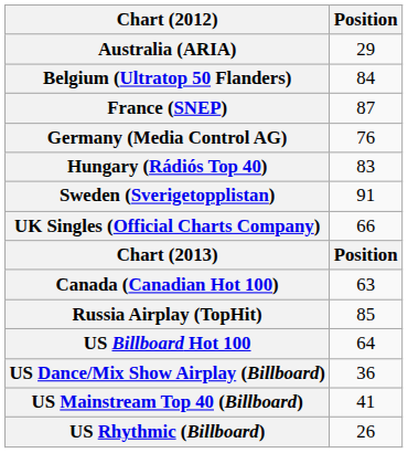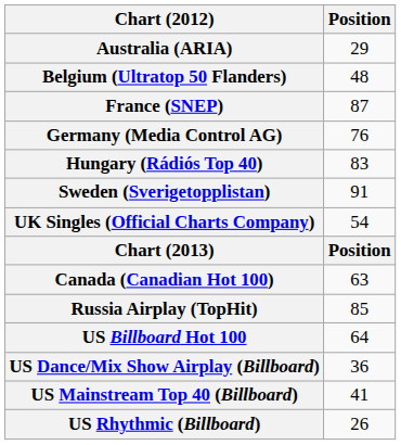 <table class="wikitable plainrowheaders sortable" style="text-align:center;">
 <tr>
 <th>Chart (2012)</th>
 <th>Position</th>
 </tr>
 <tr>
 <th scope="row">Australia (ARIA)</th>
 <td style="text-align:center;">29</td>
 </tr>
 <tr>
 <th scope="row">Belgium (<a href='#'>Ultratop 50</a> Flanders)</th>
-<td style="text-align:center;">84</td>
+<td style="text-align:center;">48</td>
 </tr>
 <tr>
 <th scope="row">France (<a href='#'>SNEP</a>)</th>
 <td style="text-align:center;">87</td>
 </tr>
 <tr>
 <th scope="row">Germany (Media Control AG)</th>
 <td style="text-align:center;">76</td>
 </tr>
 <tr>
 <th scope="row">Hungary (<a href='#'>Rádiós Top 40</a>)</th>
 <td style="text-align:center;">83</td>
 </tr>
 <tr>
 <th scope="row">Sweden (<a href='#'>Sverigetopplistan</a>)</th>
 <td style="text-align:center;">91</td>
 </tr>
 <tr>
 <th scope="row">UK Singles (<a href='#'>Official Charts Company</a>)</th>
-<td style="text-align:center;">66</td>
+<td style="text-align:center;">54</td>
 </tr>
 <tr>
 <th>Chart (2013)</th>
 <th>Position</th>
 </tr>
 <tr>
 <th scope="row">Canada (<a href='#'>Canadian Hot 100</a>)</th>
 <td align="center">63</td>
 </tr>
 <tr>
 <th scope="row">Russia Airplay (TopHit)</th>
 <td style="text-align:center;">85</td>
 </tr>
 <tr>
 <th scope="row">US <a href='#'><em>Billboard</em> Hot 100</a></th>
 <td style="text-align:center;">64</td>
 </tr>
 <tr>
 <th scope="row">US <a href='#'>Dance/Mix Show Airplay</a> (<em>Billboard</em>)</th>
 <td style="text-align:center;">36</td>
 </tr>
 <tr>
 <th scope="row">US <a href='#'>Mainstream Top 40</a> (<em>Billboard</em>)</th>
 <td style="text-align:center;">41</td>
 </tr>
 <tr>
 <th scope="row">US <a href='#'>Rhythmic</a> (<em>Billboard</em>)</th>
 <td style="text-align:center;">26</td>
 </tr>
 </table>
